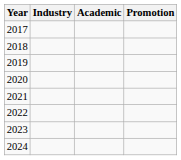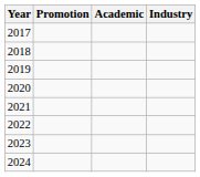 <table class="wikitable" style="text-align:center;">
 <tr>
 <th>Year</th>
+<th>Promotion</th>
+<th>Academic</th>
 <th>Industry</th>
-<th>Academic</th>
-<th>Promotion</th>
 </tr>
 <tr>
 <td>2017</td>
 <td></td>
 <td></td>
 <td></td>
 </tr>
 <tr>
 <td>2018</td>
 <td></td>
 <td></td>
 <td></td>
 </tr>
 <tr>
 <td>2019</td>
 <td></td>
 <td></td>
 <td></td>
 </tr>
 <tr>
 <td>2020</td>
 <td></td>
 <td></td>
 <td></td>
 </tr>
 <tr>
 <td>2021</td>
 <td></td>
 <td></td>
 <td></td>
 </tr>
 <tr>
 <td>2022</td>
 <td></td>
 <td></td>
 <td></td>
 </tr>
 <tr>
 <td>2023</td>
 <td></td>
 <td></td>
 <td></td>
 </tr>
 <tr>
 <td>2024</td>
 <td></td>
 <td></td>
 <td></td>
 </tr>
 </table>
